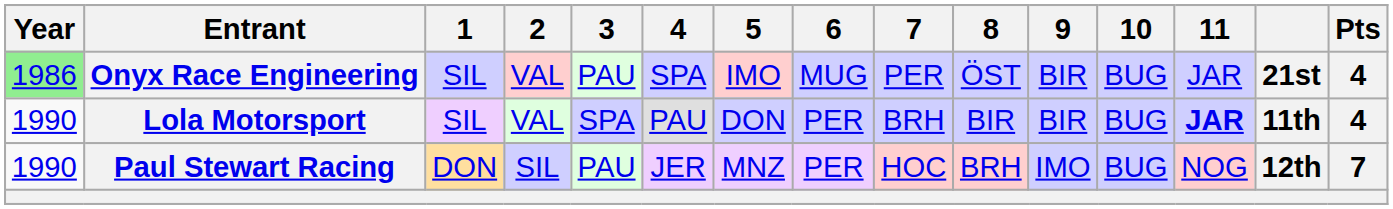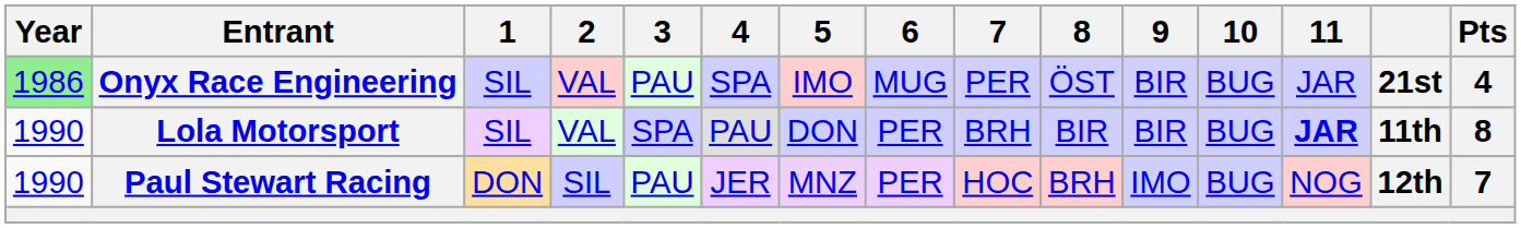 <table class="wikitable" style="text-align:center; font-size:90%">
 <tr>
 <th>Year</th>
 <th>Entrant</th>
 <th>1</th>
 <th>2</th>
 <th>3</th>
 <th>4</th>
 <th>5</th>
 <th>6</th>
 <th>7</th>
 <th>8</th>
 <th>9</th>
 <th>10</th>
 <th>11</th>
 <th></th>
 <th>Pts</th>
 </tr>
 <tr>
 <td style="background: lightgreen;"><a href='#'>1986</a></td>
 <th><a href='#'>Onyx Race Engineering</a></th>
 <td style="background:#CFCFFF;"><a href='#'>SIL</a><br></td>
 <td style="background:#FFCFCF;"><a href='#'>VAL</a><br></td>
 <td style="background:#DFFFDF;"><a href='#'>PAU</a><br></td>
 <td style="background:#CFCFFF;"><a href='#'>SPA</a><br></td>
 <td style="background:#FFCFCF;"><a href='#'>IMO</a><br></td>
 <td style="background:#CFCFFF;"><a href='#'>MUG</a><br></td>
 <td style="background:#CFCFFF;"><a href='#'>PER</a><br></td>
 <td style="background:#CFCFFF;"><a href='#'>ÖST</a><br></td>
 <td style="background:#CFCFFF;"><a href='#'>BIR</a><br></td>
 <td style="background:#CFCFFF;"><a href='#'>BUG</a><br></td>
 <td style="background:#CFCFFF;"><a href='#'>JAR</a><br></td>
 <th>21st</th>
 <th>4</th>
 </tr>
 <tr>
 <td><a href='#'>1990</a></td>
 <th><a href='#'>Lola Motorsport</a></th>
 <td style="background:#EFCFFF;"><a href='#'>SIL</a><br></td>
 <td style="background:#DFFFDF;"><a href='#'>VAL</a><br></td>
 <td style="background:#CFCFFF;"><a href='#'>SPA</a><br></td>
 <td style="background:#DFDFDF;"><a href='#'>PAU</a><br></td>
 <td style="background:#CFCFFF;"><a href='#'>DON</a><br></td>
 <td style="background:#CFCFFF;"><a href='#'>PER</a><br></td>
 <td style="background:#CFCFFF;"><a href='#'>BRH</a><br></td>
 <td style="background:#CFCFFF;"><a href='#'>BIR</a><br></td>
 <td style="background:#CFCFFF;"><a href='#'>BIR</a><br></td>
 <td style="background:#CFCFFF;"><a href='#'>BUG</a><br></td>
 <td style="background:#CFCFFF;"><strong><a href='#'>JAR</a></strong><br></td>
 <th>11th</th>
-<th>4</th>
+<th>8</th>
 </tr>
 <tr>
 <td><a href='#'>1990</a></td>
 <th><a href='#'>Paul Stewart Racing</a></th>
 <td style="background:#FFDF9F;"><a href='#'>DON</a><br></td>
 <td style="background:#CFCFFF;"><a href='#'>SIL</a><br></td>
 <td style="background:#DFFFDF;"><a href='#'>PAU</a><br></td>
 <td style="background:#EFCFFF;"><a href='#'>JER</a><br></td>
 <td style="background:#EFCFFF;"><a href='#'>MNZ</a><br></td>
 <td style="background:#EFCFFF;"><a href='#'>PER</a><br></td>
 <td style="background:#FFCFCF;"><a href='#'>HOC</a><br></td>
 <td style="background:#FFCFCF;"><a href='#'>BRH</a><br></td>
 <td style="background:#CFCFFF;"><a href='#'>IMO</a><br></td>
 <td style="background:#CFCFFF;"><a href='#'>BUG</a><br></td>
 <td style="background:#FFCFCF;"><a href='#'>NOG</a><br></td>
 <th>12th</th>
 <th>7</th>
 </tr>
 <tr>
 <th colspan="15"></th>
 </tr>
 </table>
